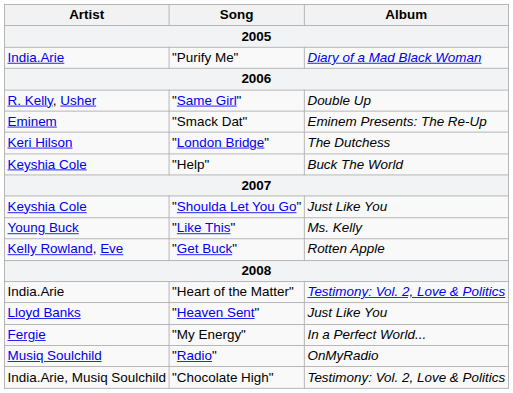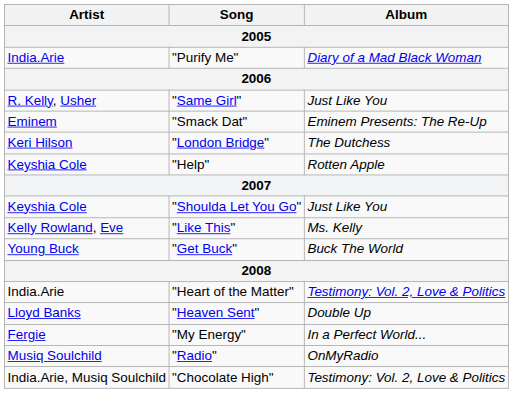 <table class=wikitable>
 <tr>
 <th>Artist</th>
 <th>Song</th>
 <th>Album</th>
 </tr>
 <tr>
 <td colspan="4"  style="text-align:center; background:#f2f3f4;"><strong>2005</strong></td>
 </tr>
 <tr>
 <td><a href='#'>India.Arie</a></td>
 <td>"Purify Me"</td>
 <td><em><a href='#'>Diary of a Mad Black Woman</a></em></td>
 </tr>
 <tr>
 <td colspan="4"  style="text-align:center; background:#f2f3f4;"><strong>2006</strong></td>
 </tr>
 <tr>
 <td><a href='#'>R. Kelly</a>, <a href='#'>Usher</a></td>
 <td>"<a href='#'>Same Girl</a>"</td>
-<td><em>Double Up</em></td>
+<td><em>Just Like You</em></td>
 </tr>
 <tr>
 <td><a href='#'>Eminem</a></td>
 <td>"Smack Dat"</td>
 <td><em>Eminem Presents: The Re-Up</em></td>
 </tr>
 <tr>
 <td><a href='#'>Keri Hilson</a></td>
 <td>"<a href='#'>London Bridge</a>"</td>
 <td><em>The Dutchess</em></td>
 </tr>
 <tr>
 <td><a href='#'>Keyshia Cole</a></td>
 <td>"Help"</td>
-<td><em>Buck The World</em></td>
+<td><em>Rotten Apple</em></td>
 </tr>
 <tr>
 <td colspan="4"  style="text-align:center; background:#f2f3f4;"><strong>2007</strong></td>
 </tr>
 <tr>
 <td><a href='#'>Keyshia Cole</a></td>
 <td>"<a href='#'>Shoulda Let You Go</a>"</td>
 <td><em>Just Like You</em></td>
 </tr>
 <tr>
-<td><a href='#'>Young Buck</a></td>
+<td><a href='#'>Kelly Rowland</a>, <a href='#'>Eve</a></td>
 <td>"<a href='#'>Like This</a>"</td>
 <td><em>Ms. Kelly</em></td>
 </tr>
 <tr>
-<td><a href='#'>Kelly Rowland</a>, <a href='#'>Eve</a></td>
+<td><a href='#'>Young Buck</a></td>
 <td>"<a href='#'>Get Buck</a>"</td>
-<td><em>Rotten Apple</em></td>
+<td><em>Buck The World</em></td>
 </tr>
 <tr>
 <td colspan="4"  style="text-align:center; background:#f2f3f4;"><strong>2008</strong></td>
 </tr>
 <tr>
 <td>India.Arie</td>
 <td>"Heart of the Matter"</td>
 <td><em><a href='#'>Testimony: Vol. 2, Love & Politics</a></em></td>
 </tr>
 <tr>
 <td><a href='#'>Lloyd Banks</a></td>
 <td>"<a href='#'>Heaven Sent</a>"</td>
-<td><em>Just Like You</em></td>
+<td><em>Double Up</em></td>
 </tr>
 <tr>
 <td><a href='#'>Fergie</a></td>
 <td>"My Energy"</td>
 <td><em>In a Perfect World...</em></td>
 </tr>
 <tr>
 <td><a href='#'>Musiq Soulchild</a></td>
 <td>"<a href='#'>Radio</a>"</td>
 <td><em>OnMyRadio</em></td>
 </tr>
 <tr>
 <td>India.Arie, Musiq Soulchild</td>
 <td>"Chocolate High"</td>
 <td><em>Testimony: Vol. 2, Love & Politics</em></td>
 </tr>
 </table>
